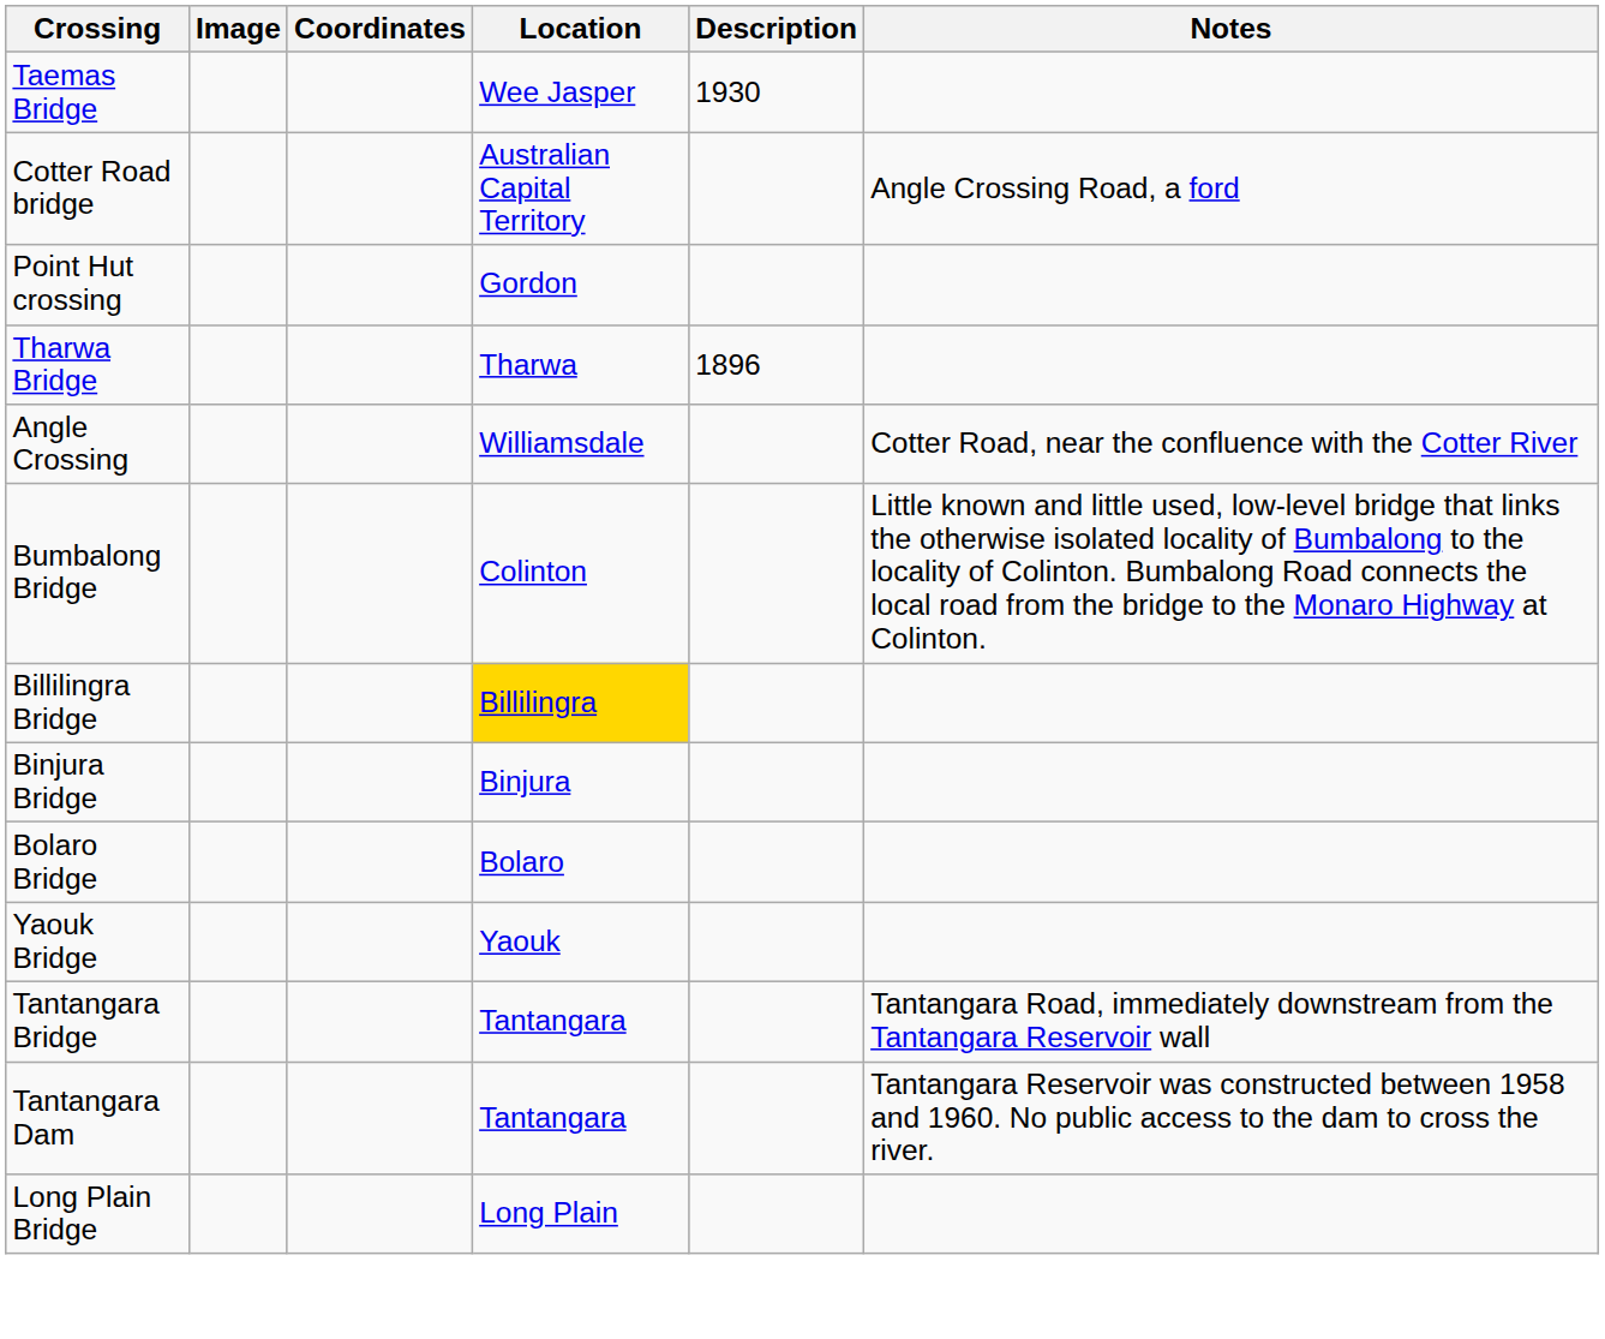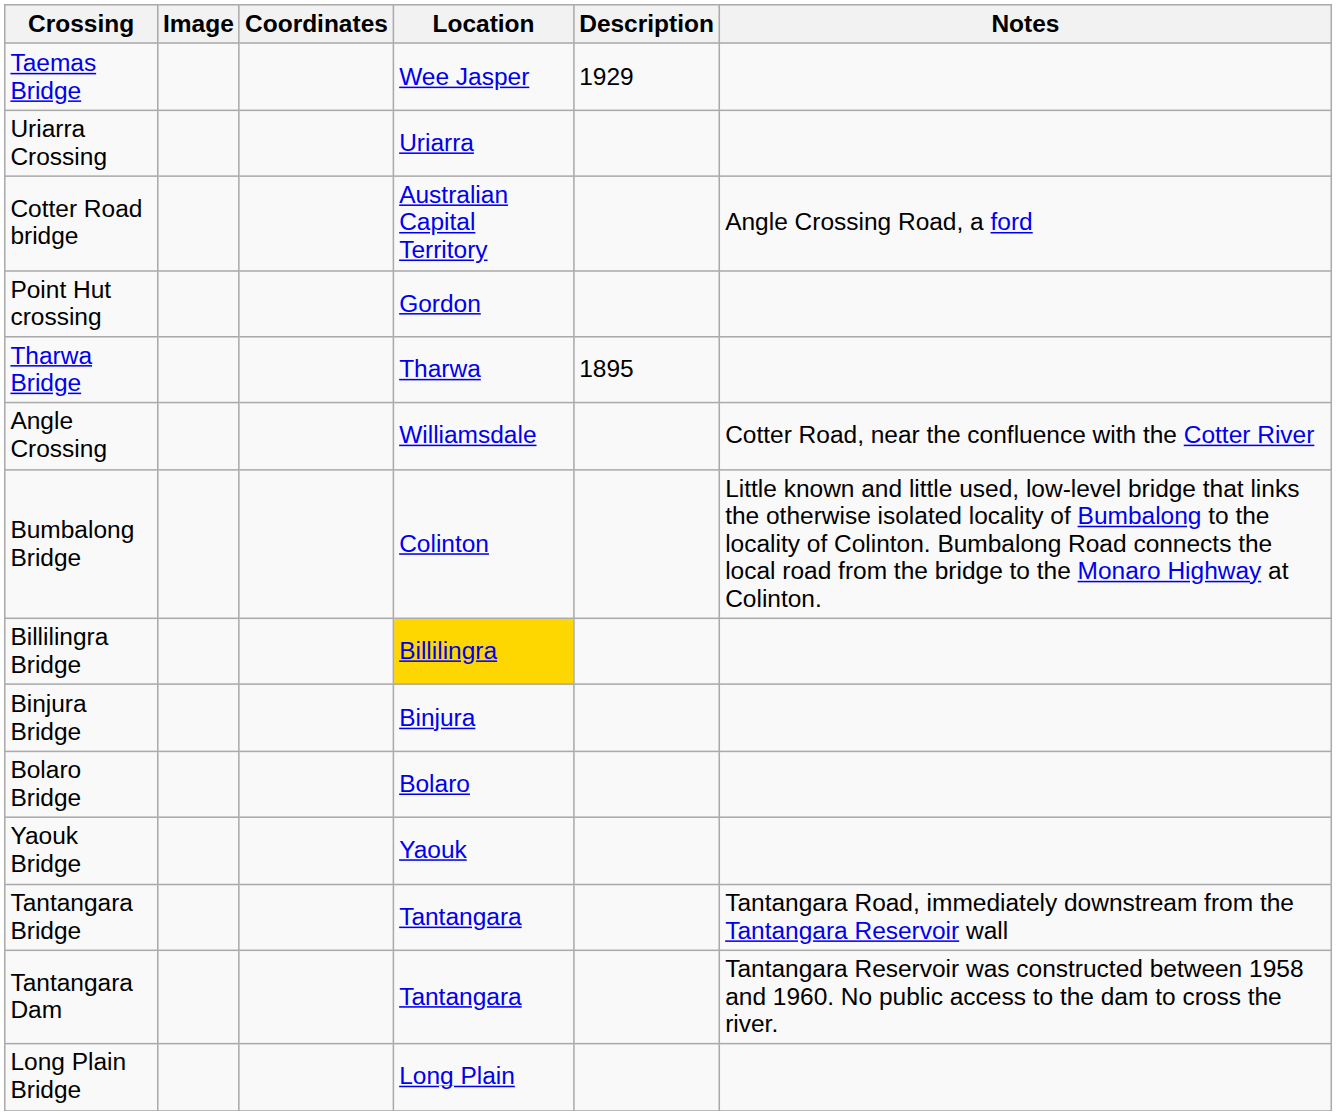 <table class="wikitable">
 <tr>
 <th>Crossing</th>
 <th>Image</th>
 <th>Coordinates</th>
 <th>Location</th>
 <th>Description</th>
 <th>Notes</th>
 </tr>
 <tr>
 <td><a href='#'>Taemas Bridge</a></td>
 <td></td>
 <td></td>
 <td><a href='#'>Wee Jasper</a></td>
-<td>1930</td>
+<td>1929</td>
 <td></td>
+</tr>
+<tr>
+<td>Uriarra Crossing</td>
+<td></td>
+<td></td>
+<td><a href='#'>Uriarra</a></td>
+<td></td>
+<td Uriarra Road></td>
 </tr>
 <tr>
 <td>Cotter Road bridge</td>
 <td></td>
 <td></td>
 <td><a href='#'>Australian Capital Territory</a></td>
 <td></td>
 <td>Angle Crossing Road, a <a href='#'>ford</a> </td>
 </tr>
 <tr>
 <td>Point Hut crossing</td>
 <td></td>
 <td></td>
 <td><a href='#'>Gordon</a></td>
 <td></td>
 <td Point Hut Road></td>
 </tr>
 <tr>
 <td><a href='#'>Tharwa Bridge</a></td>
 <td></td>
 <td></td>
 <td><a href='#'>Tharwa</a></td>
-<td>1896</td>
+<td>1895</td>
 <td Tharwa Drive, 4 span Allen truss bridge></td>
 </tr>
 <tr>
 <td>Angle Crossing</td>
 <td></td>
 <td></td>
 <td><a href='#'>Williamsdale</a></td>
 <td></td>
 <td>Cotter Road, near the confluence with the <a href='#'>Cotter River</a> </td>
 </tr>
 <tr>
 <td>Bumbalong Bridge</td>
 <td></td>
 <td></td>
 <td><a href='#'>Colinton</a></td>
 <td></td>
 <td>Little known and little used, low-level bridge that links the otherwise isolated locality of <a href='#'>Bumbalong</a> to the locality of Colinton. Bumbalong Road connects the local road from the bridge to the <a href='#'>Monaro Highway</a> at Colinton.</td>
 </tr>
 <tr>
 <td>Billilingra Bridge</td>
 <td></td>
 <td></td>
 <td style="background: gold;"><a href='#'>Billilingra</a></td>
 <td></td>
 <td Billilingra Road></td>
 </tr>
 <tr>
 <td>Binjura Bridge</td>
 <td></td>
 <td></td>
 <td><a href='#'>Binjura</a></td>
 <td></td>
 <td Mittagang-Shannons Flat Road></td>
 </tr>
 <tr>
 <td>Bolaro Bridge</td>
 <td></td>
 <td></td>
 <td><a href='#'>Bolaro</a></td>
 <td></td>
 <td Bolaro Road></td>
 </tr>
 <tr>
 <td>Yaouk Bridge</td>
 <td></td>
 <td></td>
 <td><a href='#'>Yaouk</a></td>
 <td></td>
 <td Yaouk Road></td>
 </tr>
 <tr>
 <td>Tantangara Bridge</td>
 <td></td>
 <td></td>
 <td><a href='#'>Tantangara</a></td>
 <td></td>
 <td>Tantangara Road, immediately downstream from the <a href='#'>Tantangara Reservoir</a> wall </td>
 </tr>
 <tr>
 <td>Tantangara Dam</td>
 <td></td>
 <td></td>
 <td><a href='#'>Tantangara</a></td>
 <td></td>
 <td>Tantangara Reservoir was constructed between 1958 and 1960. No public access to the dam to cross the river. </td>
 </tr>
 <tr>
 <td>Long Plain Bridge</td>
 <td></td>
 <td></td>
 <td><a href='#'>Long Plain</a></td>
 <td></td>
 <td Long Plain Road, downstream from Peppercorn Hill></td>
 </tr>
 </table>
